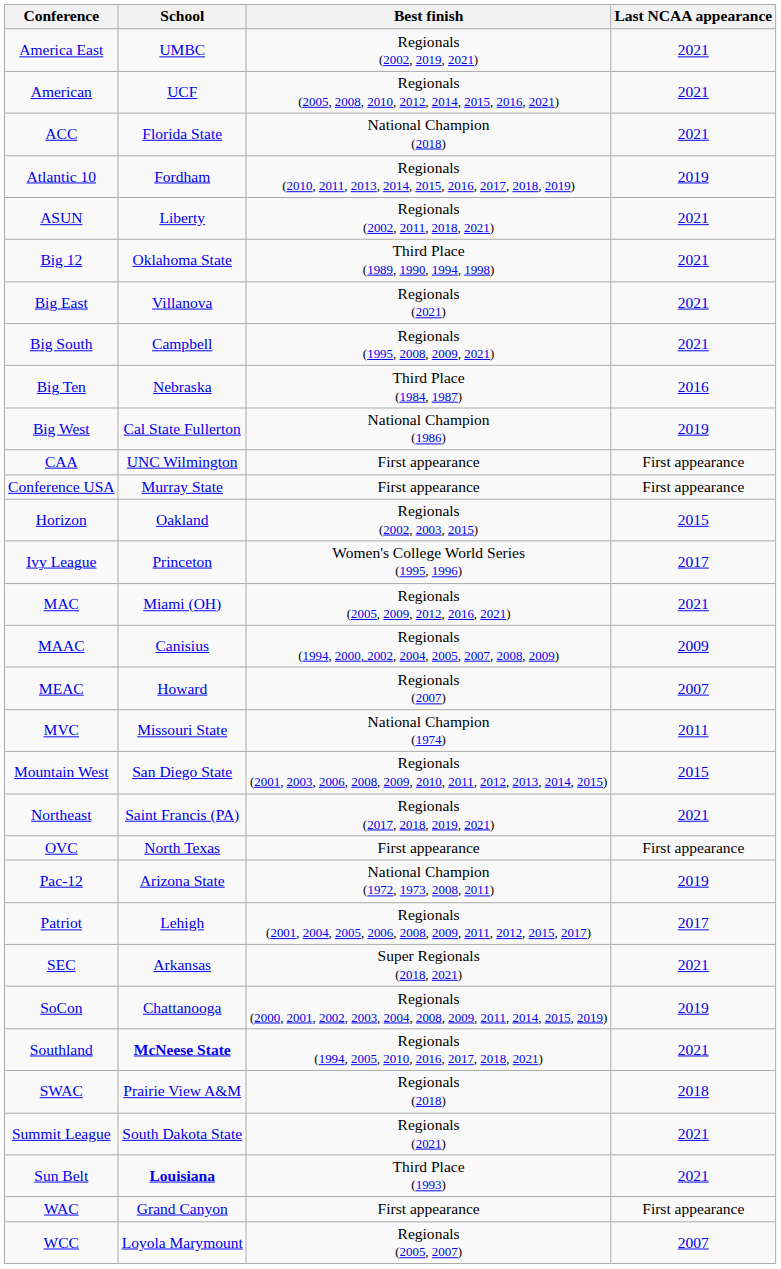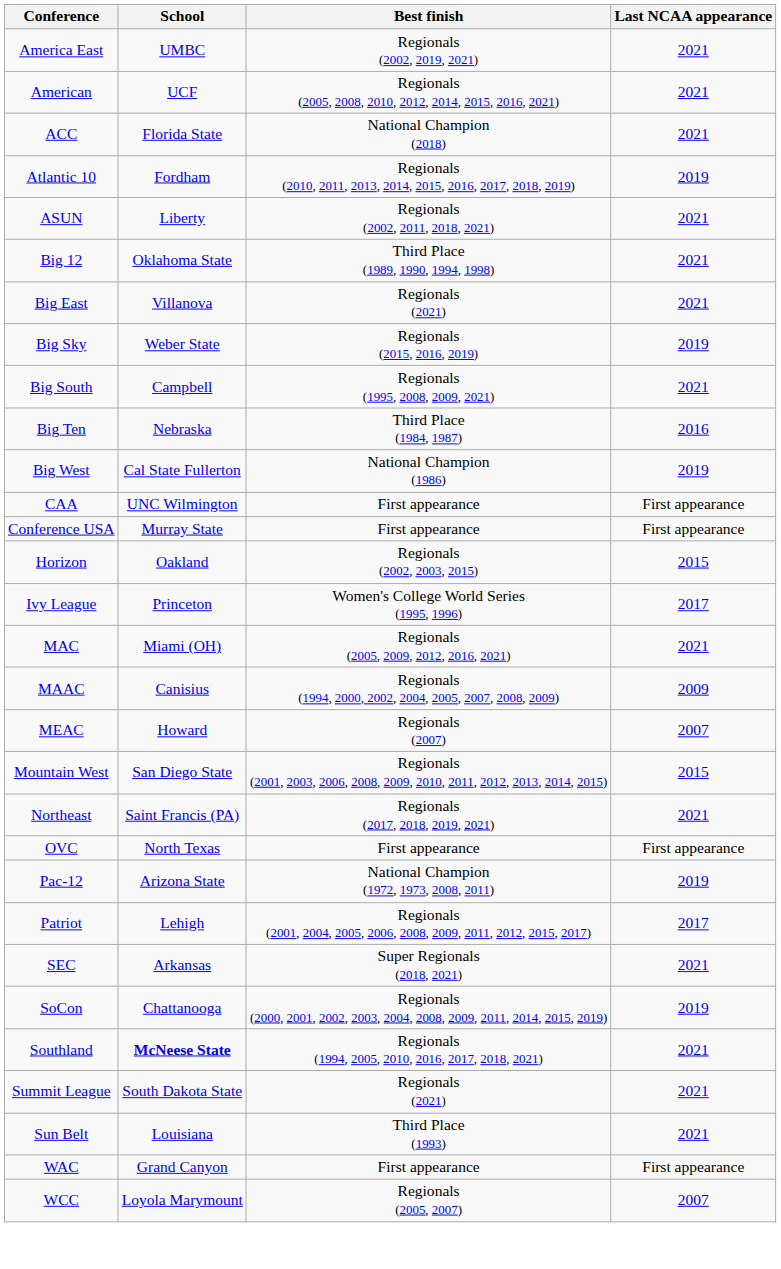 <table class="wikitable sortable">
 <tr>
 <th>Conference</th>
 <th>School</th>
 <th>Best finish</th>
 <th>Last NCAA appearance</th>
 </tr>
 <tr align=center>
 <td><a href='#'>America East</a></td>
 <td><a href='#'>UMBC</a></td>
 <td>Regionals<br><small>(<a href='#'>2002</a>, <a href='#'>2019</a>, <a href='#'>2021</a>)</small></td>
 <td><a href='#'>2021</a></td>
 </tr>
 <tr align=center>
 <td><a href='#'>American</a></td>
 <td><a href='#'>UCF</a></td>
 <td>Regionals<br><small>(<a href='#'>2005</a>, <a href='#'>2008</a>, <a href='#'>2010</a>, <a href='#'>2012</a>, <a href='#'>2014</a>, <a href='#'>2015</a>, <a href='#'>2016</a>, <a href='#'>2021</a>)</small></td>
 <td><a href='#'>2021</a></td>
 </tr>
 <tr align=center>
 <td><a href='#'>ACC</a></td>
 <td><a href='#'>Florida State</a></td>
 <td>National Champion<br><small>(<a href='#'>2018</a>)</small></td>
 <td><a href='#'>2021</a></td>
 </tr>
 <tr align=center>
 <td><a href='#'>Atlantic 10</a></td>
 <td><a href='#'>Fordham</a></td>
 <td>Regionals<br><small>(<a href='#'>2010</a>, <a href='#'>2011</a>, <a href='#'>2013</a>, <a href='#'>2014</a>, <a href='#'>2015</a>, <a href='#'>2016</a>, <a href='#'>2017</a>, <a href='#'>2018</a>, <a href='#'>2019</a>)</small></td>
 <td><a href='#'>2019</a></td>
 </tr>
 <tr align=center>
 <td><a href='#'>ASUN</a></td>
 <td><a href='#'>Liberty</a></td>
 <td>Regionals<br><small>(<a href='#'>2002</a>, <a href='#'>2011</a>, <a href='#'>2018</a>, <a href='#'>2021</a>)</small></td>
 <td><a href='#'>2021</a></td>
 </tr>
 <tr align=center>
 <td><a href='#'>Big 12</a></td>
 <td><a href='#'>Oklahoma State</a></td>
 <td>Third Place<br><small>(<a href='#'>1989</a>, <a href='#'>1990</a>, <a href='#'>1994</a>, <a href='#'>1998</a>)</small></td>
 <td><a href='#'>2021</a></td>
 </tr>
 <tr align=center>
 <td><a href='#'>Big East</a></td>
 <td><a href='#'>Villanova</a></td>
 <td>Regionals<br><small>(<a href='#'>2021</a>)</small></td>
 <td><a href='#'>2021</a></td>
+</tr>
+<tr align=center>
+<td><a href='#'>Big Sky</a></td>
+<td><a href='#'>Weber State</a></td>
+<td>Regionals<br><small>(<a href='#'>2015</a>, <a href='#'>2016</a>, <a href='#'>2019</a>)</small></td>
+<td><a href='#'>2019</a></td>
 </tr>
 <tr align=center>
 <td><a href='#'>Big South</a></td>
 <td><a href='#'>Campbell</a></td>
 <td>Regionals<br><small>(<a href='#'>1995</a>, <a href='#'>2008</a>, <a href='#'>2009</a>, <a href='#'>2021</a>)</small></td>
 <td><a href='#'>2021</a></td>
 </tr>
 <tr align=center>
 <td><a href='#'>Big Ten</a></td>
 <td><a href='#'>Nebraska</a></td>
 <td>Third Place<br><small>(<a href='#'>1984</a>, <a href='#'>1987</a>)</small></td>
 <td><a href='#'>2016</a></td>
 </tr>
 <tr align=center>
 <td><a href='#'>Big West</a></td>
 <td><a href='#'>Cal State Fullerton</a></td>
 <td>National Champion<br><small>(<a href='#'>1986</a>)</small></td>
 <td><a href='#'>2019</a></td>
 </tr>
 <tr align=center>
 <td><a href='#'>CAA</a></td>
 <td><a href='#'>UNC Wilmington</a></td>
 <td>First appearance</td>
 <td>First appearance</td>
 </tr>
 <tr align=center>
 <td><a href='#'>Conference USA</a></td>
 <td><a href='#'>Murray State</a></td>
 <td>First appearance</td>
 <td>First appearance</td>
 </tr>
 <tr align=center>
 <td><a href='#'>Horizon</a></td>
 <td><a href='#'>Oakland</a></td>
 <td>Regionals<br><small>(<a href='#'>2002</a>, <a href='#'>2003</a>, <a href='#'>2015</a>)</small></td>
 <td><a href='#'>2015</a></td>
 </tr>
 <tr align=center>
 <td><a href='#'>Ivy League</a></td>
 <td><a href='#'>Princeton</a></td>
 <td>Women's College World Series<br><small>(<a href='#'>1995</a>, <a href='#'>1996</a>)</small></td>
 <td><a href='#'>2017</a></td>
 </tr>
 <tr align=center>
 <td><a href='#'>MAC</a></td>
 <td><a href='#'>Miami (OH)</a></td>
 <td>Regionals<br><small>(<a href='#'>2005</a>, <a href='#'>2009</a>, <a href='#'>2012</a>, <a href='#'>2016</a>, <a href='#'>2021</a>)</small></td>
 <td><a href='#'>2021</a></td>
 </tr>
 <tr align=center>
 <td><a href='#'>MAAC</a></td>
 <td><a href='#'>Canisius</a></td>
 <td>Regionals<br><small>(<a href='#'>1994</a>, <a href='#'>2000</a><a href='#'>, 2002</a>, <a href='#'>2004</a>, <a href='#'>2005</a>, <a href='#'>2007</a>, <a href='#'>2008</a>, <a href='#'>2009</a>)</small></td>
 <td><a href='#'>2009</a></td>
 </tr>
 <tr align=center>
 <td><a href='#'>MEAC</a></td>
 <td><a href='#'>Howard</a></td>
 <td>Regionals<br><small>(<a href='#'>2007</a>)</small></td>
 <td><a href='#'>2007</a></td>
 </tr>
 <tr align=center>
-<td><a href='#'>MVC</a></td>
-<td><a href='#'>Missouri State</a></td>
-<td>National Champion <br><small>(<a href='#'>1974</a>)</small></td>
-<td><a href='#'>2011</a></td>
-</tr>
-<tr align=center>
 <td><a href='#'>Mountain West</a></td>
 <td><a href='#'>San Diego State</a></td>
 <td>Regionals<br><small>(<a href='#'>2001</a>, <a href='#'>2003</a>, <a href='#'>2006</a>, <a href='#'>2008</a>, <a href='#'>2009</a>, <a href='#'>2010</a>, <a href='#'>2011</a>, <a href='#'>2012</a>, <a href='#'>2013</a>, <a href='#'>2014</a>, <a href='#'>2015</a>)</small></td>
 <td><a href='#'>2015</a></td>
 </tr>
 <tr align=center>
 <td><a href='#'>Northeast</a></td>
 <td><a href='#'>Saint Francis (PA)</a></td>
 <td>Regionals<br><small>(<a href='#'>2017</a>, <a href='#'>2018</a>, <a href='#'>2019</a>, <a href='#'>2021</a>)</small></td>
 <td><a href='#'>2021</a></td>
 </tr>
 <tr align=center>
 <td><a href='#'>OVC</a></td>
 <td><a href='#'>North Texas</a></td>
 <td>First appearance</td>
 <td>First appearance</td>
 </tr>
 <tr align=center>
 <td><a href='#'>Pac-12</a></td>
 <td><a href='#'>Arizona State</a></td>
 <td>National Champion<br><small>(<a href='#'>1972</a>, <a href='#'>1973</a>, <a href='#'>2008</a>, <a href='#'>2011</a>)</small></td>
 <td><a href='#'>2019</a></td>
 </tr>
 <tr align=center>
 <td><a href='#'>Patriot</a></td>
 <td><a href='#'>Lehigh</a></td>
 <td>Regionals<br><small>(<a href='#'>2001</a>, <a href='#'>2004</a>, <a href='#'>2005</a>, <a href='#'>2006</a>, <a href='#'>2008</a>, <a href='#'>2009</a>, <a href='#'>2011</a>, <a href='#'>2012</a>, <a href='#'>2015</a>, <a href='#'>2017</a>)</small></td>
 <td><a href='#'>2017</a></td>
 </tr>
 <tr align=center>
 <td><a href='#'>SEC</a></td>
 <td><a href='#'>Arkansas</a></td>
 <td>Super Regionals<br><small>(<a href='#'>2018</a>, <a href='#'>2021</a>)</small></td>
 <td><a href='#'>2021</a></td>
 </tr>
 <tr align=center>
 <td><a href='#'>SoCon</a></td>
 <td><a href='#'>Chattanooga</a></td>
 <td>Regionals <br><small>(<a href='#'>2000</a>, <a href='#'>2001</a>, <a href='#'>2002</a>, <a href='#'>2003</a>, <a href='#'>2004</a>, <a href='#'>2008</a>, <a href='#'>2009</a>, <a href='#'>2011</a>, <a href='#'>2014</a>, <a href='#'>2015</a>, <a href='#'>2019</a>)</small></td>
 <td><a href='#'>2019</a></td>
 </tr>
 <tr align=center>
 <td><a href='#'>Southland</a></td>
 <td><strong><a href='#'>McNeese State</a></strong></td>
 <td>Regionals <br><small>(<a href='#'>1994</a>, <a href='#'>2005</a>, <a href='#'>2010</a>, <a href='#'>2016</a>, <a href='#'>2017</a>, <a href='#'>2018</a>, <a href='#'>2021</a>)</small></td>
 <td><a href='#'>2021</a></td>
 </tr>
 <tr align=center>
-<td><a href='#'>SWAC</a></td>
-<td><a href='#'>Prairie View A&M</a></td>
-<td>Regionals<br><small>(<a href='#'>2018</a>)</small></td>
-<td><a href='#'>2018</a></td>
-</tr>
-<tr align=center>
 <td><a href='#'>Summit League</a></td>
 <td><a href='#'>South Dakota State</a></td>
 <td>Regionals<br><small>(<a href='#'>2021</a>)</small></td>
 <td><a href='#'>2021</a></td>
 </tr>
 <tr align=center>
 <td><a href='#'>Sun Belt</a></td>
-<td><strong><a href='#'>Louisiana</a></strong></td>
+<td><a href='#'>Louisiana</a></td>
 <td>Third Place<br><small>(<a href='#'>1993</a>)</small></td>
 <td><a href='#'>2021</a></td>
 </tr>
 <tr align=center>
 <td><a href='#'>WAC</a></td>
 <td><a href='#'>Grand Canyon</a></td>
 <td>First appearance</td>
 <td>First appearance</td>
 </tr>
 <tr align=center>
 <td><a href='#'>WCC</a></td>
 <td><a href='#'>Loyola Marymount</a></td>
 <td>Regionals<br><small>(<a href='#'>2005</a>, <a href='#'>2007</a>)</small></td>
 <td><a href='#'>2007</a></td>
 </tr>
 </table>
